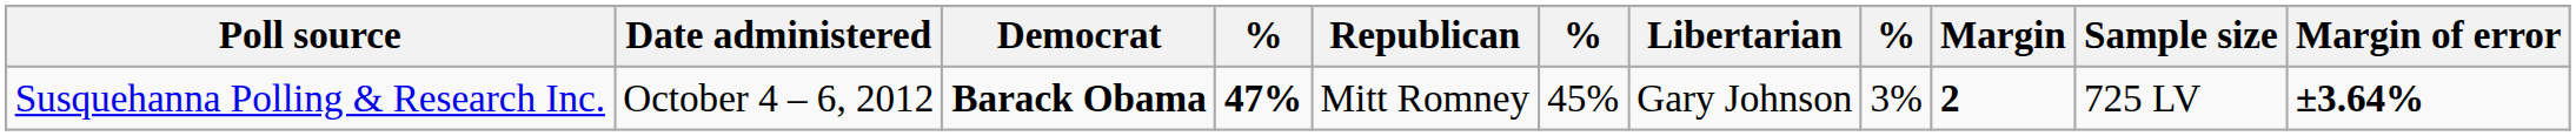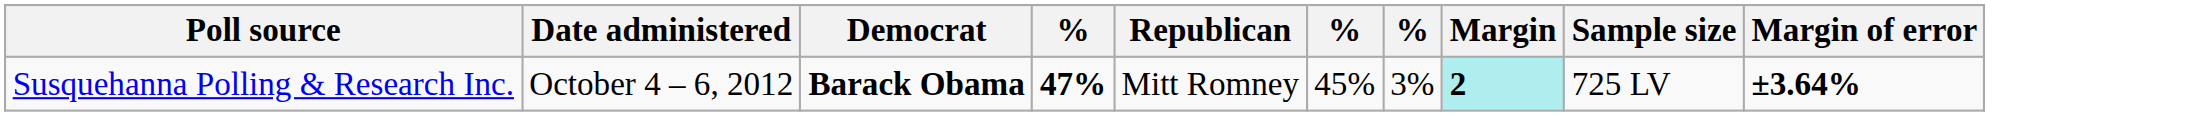 <table class="wikitable">
 <tr>
 <th>Poll source</th>
 <th>Date administered</th>
 <th>Democrat</th>
 <th>%</th>
 <th>Republican</th>
 <th>%</th>
-<th>Libertarian</th>
 <th>%</th>
 <th>Margin</th>
 <th>Sample size</th>
 <th>Margin of error</th>
 </tr>
 <tr>
 <td><a href='#'>Susquehanna Polling & Research Inc.</a></td>
 <td>October 4 – 6, 2012</td>
 <td><strong>Barack Obama</strong></td>
 <td><strong>47%</strong></td>
 <td>Mitt Romney</td>
 <td>45%</td>
-<td>Gary Johnson</td>
 <td>3%</td>
-<td><strong>2</strong></td>
+<td style="background: paleturquoise;"><strong>2</strong></td>
 <td>725 LV</td>
 <td><strong>±3.64%</strong></td>
 </tr>
 </table>
